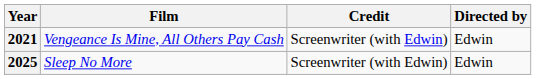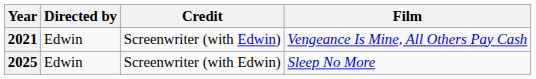 <table class="wikitable">
 <tr>
 <th scope="col">Year</th>
+<th scope="col">Directed by</th>
+<th scope="col">Credit</th>
 <th scope="col">Film</th>
-<th scope="col">Credit</th>
-<th scope="col">Directed by</th>
 </tr>
 <tr>
 <th>2021</th>
+<td>Edwin</td>
+<td>Screenwriter (with <a href='#'>Edwin</a>)</td>
 <td><em><a href='#'>Vengeance Is Mine, All Others Pay Cash</a></em></td>
-<td>Screenwriter (with <a href='#'>Edwin</a>)</td>
-<td>Edwin</td>
 </tr>
 <tr>
 <th>2025</th>
+<td>Edwin</td>
+<td>Screenwriter (with Edwin)</td>
 <td><em><a href='#'>Sleep No More</a></em></td>
-<td>Screenwriter (with Edwin)</td>
-<td>Edwin</td>
 </tr>
 </table>
